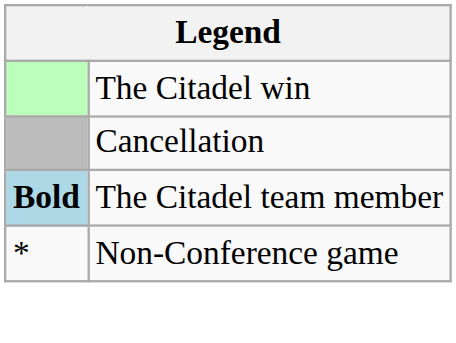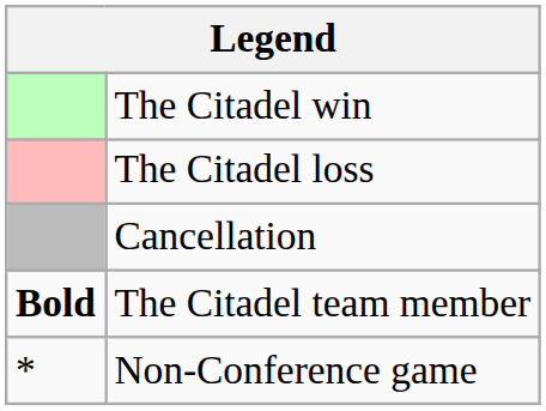 <table class="wikitable" style="font-size:90%">
 <tr>
 <th colspan=2>Legend</th>
 </tr>
 <tr>
 <td style="background:#bfb;"> </td>
 <td>The Citadel win</td>
 </tr>
 <tr>
+<td style="background:#fbb;"> </td>
+<td>The Citadel loss</td>
+</tr>
+<tr>
 <td style="background:#bbb;"> </td>
 <td>Cancellation</td>
 </tr>
 <tr>
-<td style="background: lightblue;"><strong>Bold</strong></td>
+<td><strong>Bold</strong></td>
 <td>The Citadel team member</td>
 </tr>
 <tr>
 <td>*</td>
 <td>Non-Conference game</td>
 </tr>
 </table>
